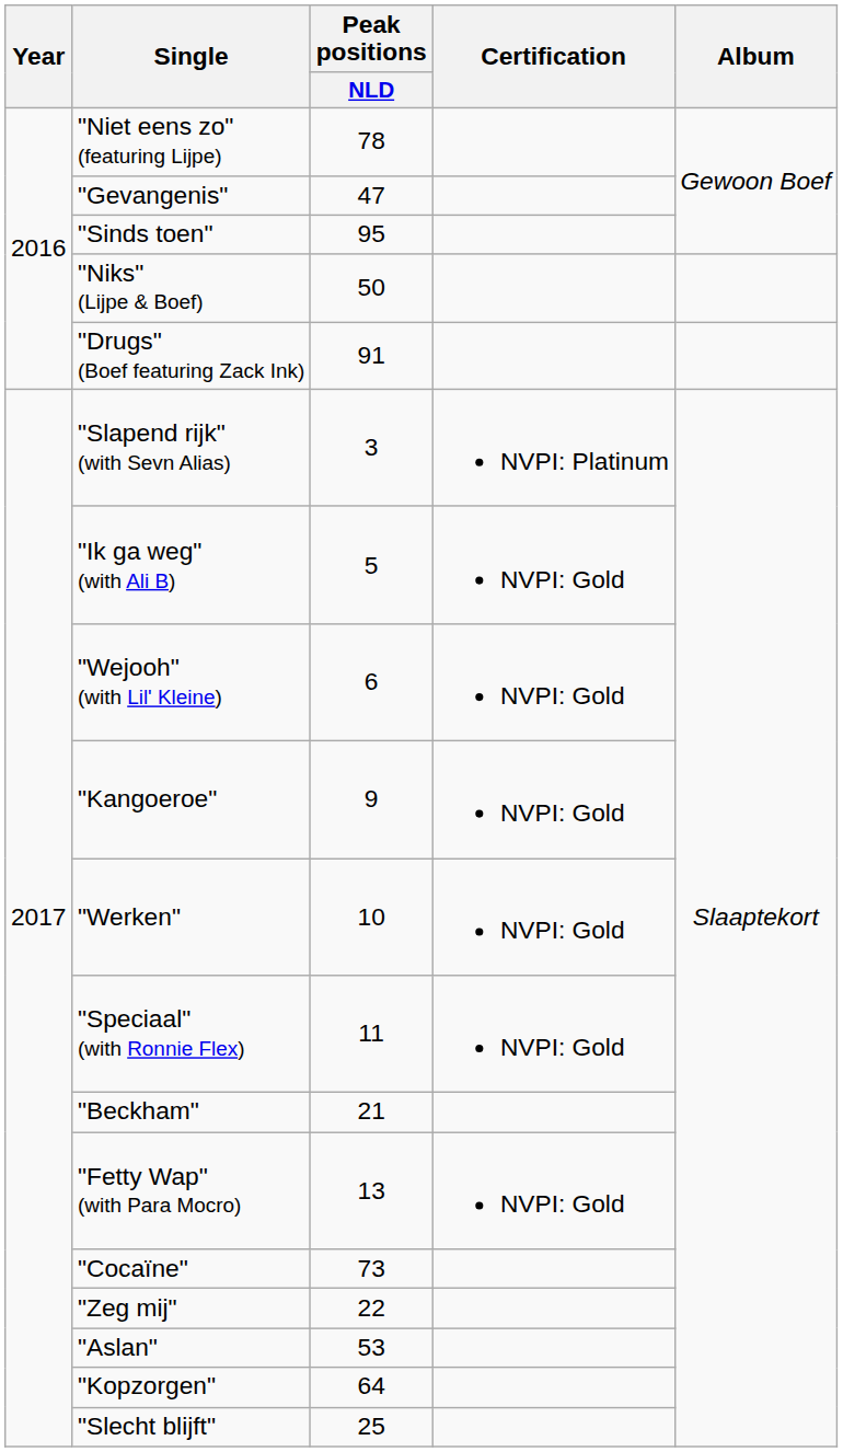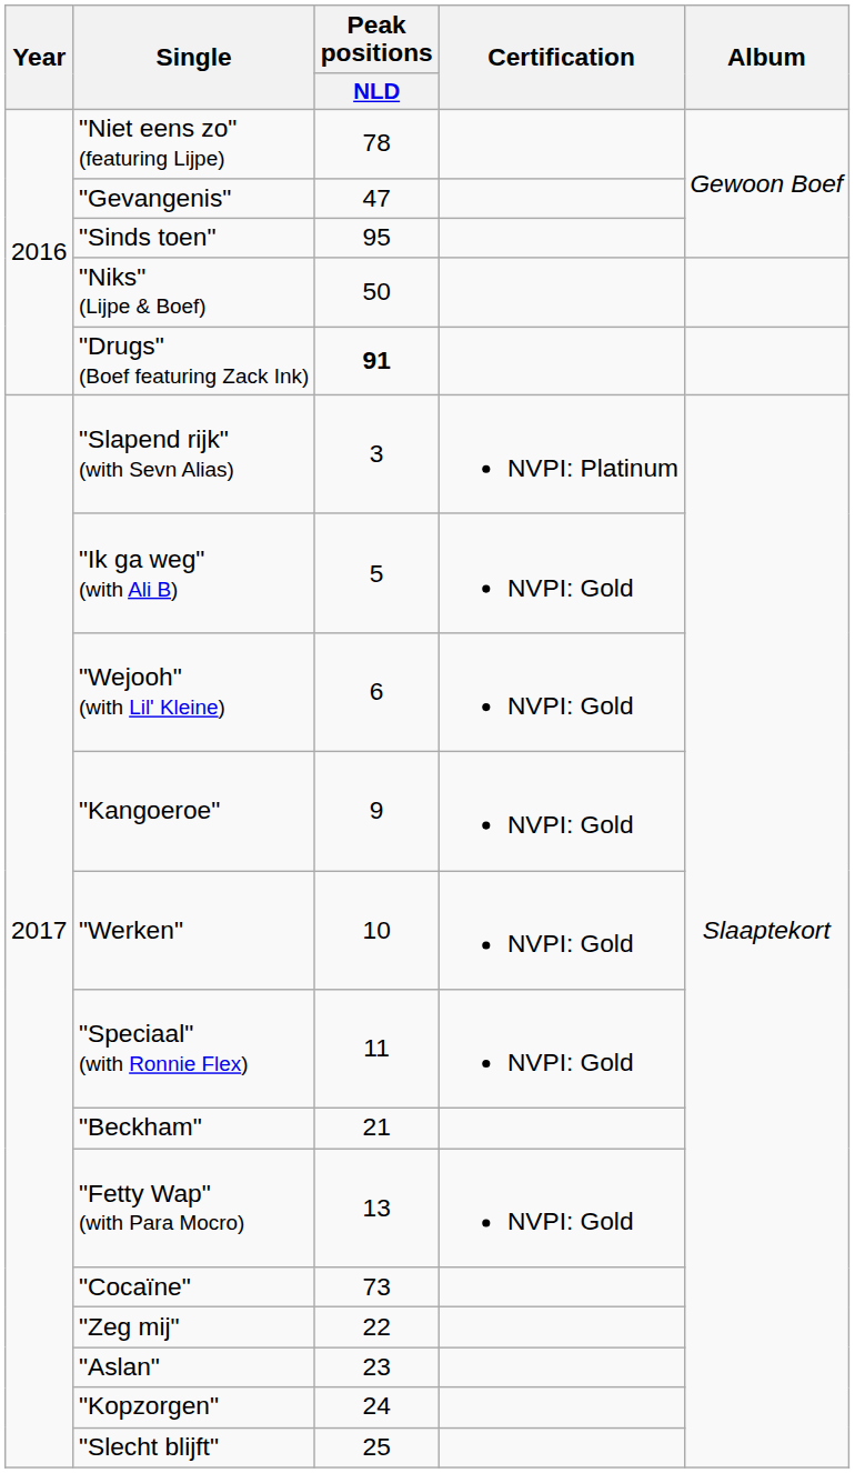 <table class="wikitable">
 <tr>
 <th scope="col" rowspan="2">Year</th>
 <th scope="col" rowspan="2">Single</th>
 <th scope="col" colspan="1">Peak positions</th>
 <th scope="col" rowspan="2">Certification</th>
 <th scope="col" rowspan="2">Album</th>
 </tr>
 <tr>
 <th scope="col" style="width:3em;font-size:90%;"><a href='#'>NLD</a><br></th>
 </tr>
 <tr>
 <td style="text-align:center;" rowspan=5>2016</td>
 <td>"Niet eens zo"<br><small>(featuring Lijpe)</small></td>
 <td style="text-align:center;">78</td>
 <td></td>
 <td style="text-align:center;" rowspan=3><em>Gewoon Boef</em></td>
 </tr>
 <tr>
 <td>"Gevangenis"</td>
 <td style="text-align:center;">47</td>
 <td></td>
 </tr>
 <tr>
 <td>"Sinds toen"</td>
 <td style="text-align:center;">95</td>
 <td></td>
 </tr>
 <tr>
 <td>"Niks"<br><small>(Lijpe & Boef)</small></td>
 <td style="text-align:center;">50</td>
 <td></td>
 <td style="text-align:center;"></td>
 </tr>
 <tr>
 <td>"Drugs"<br><small>(Boef featuring Zack Ink)</small></td>
-<td style="text-align:center;">91</td>
+<td style="text-align:center;"><strong>91</strong></td>
 <td></td>
 <td style="text-align:center;"></td>
 </tr>
 <tr>
 <td style="text-align:center;" rowspan=13>2017</td>
 <td>"Slapend rijk"<br><small>(with Sevn Alias)</small></td>
 <td style="text-align:center;">3</td>
 <td><br><ul><li>NVPI: Platinum</li></ul></td>
 <td style="text-align:center;" rowspan=13><em>Slaaptekort</em></td>
 </tr>
 <tr>
 <td>"Ik ga weg"<br><small>(with <a href='#'>Ali B</a>)</small></td>
 <td style="text-align:center;">5</td>
 <td><br><ul><li>NVPI: Gold</li></ul></td>
 </tr>
 <tr>
 <td>"Wejooh"<br><small>(with <a href='#'>Lil' Kleine</a>)</small></td>
 <td style="text-align:center;">6</td>
 <td><br><ul><li>NVPI: Gold</li></ul></td>
 </tr>
 <tr>
 <td>"Kangoeroe"</td>
 <td style="text-align:center;">9</td>
 <td><br><ul><li>NVPI: Gold</li></ul></td>
 </tr>
 <tr>
 <td>"Werken"</td>
 <td style="text-align:center;">10</td>
 <td><br><ul><li>NVPI: Gold</li></ul></td>
 </tr>
 <tr>
 <td>"Speciaal"<br><small>(with <a href='#'>Ronnie Flex</a>)</small></td>
 <td style="text-align:center;">11</td>
 <td><br><ul><li>NVPI: Gold</li></ul></td>
 </tr>
 <tr>
 <td>"Beckham"</td>
 <td style="text-align:center;">21</td>
 <td></td>
 </tr>
 <tr>
 <td>"Fetty Wap"<br><small>(with Para Mocro)</small></td>
 <td style="text-align:center;">13</td>
 <td><br><ul><li>NVPI: Gold</li></ul></td>
 </tr>
 <tr>
 <td>"Cocaïne"</td>
 <td style="text-align:center;">73</td>
 <td></td>
 </tr>
 <tr>
 <td>"Zeg mij"</td>
 <td style="text-align:center;">22</td>
 <td></td>
 </tr>
 <tr>
 <td>"Aslan"</td>
-<td style="text-align:center;">53</td>
+<td style="text-align:center;">23</td>
 <td></td>
 </tr>
 <tr>
 <td>"Kopzorgen"</td>
-<td style="text-align:center;">64</td>
+<td style="text-align:center;">24</td>
 <td></td>
 </tr>
 <tr>
 <td>"Slecht blijft"</td>
 <td style="text-align:center;">25</td>
 <td></td>
 </tr>
 </table>
